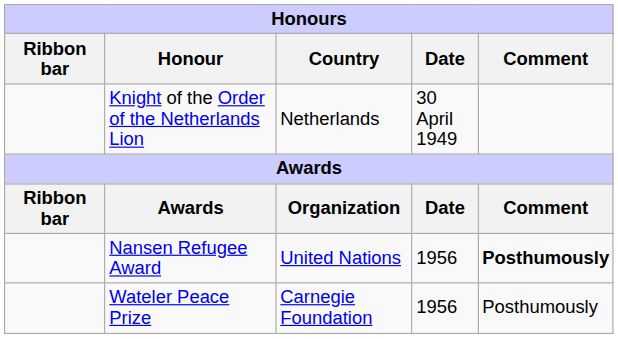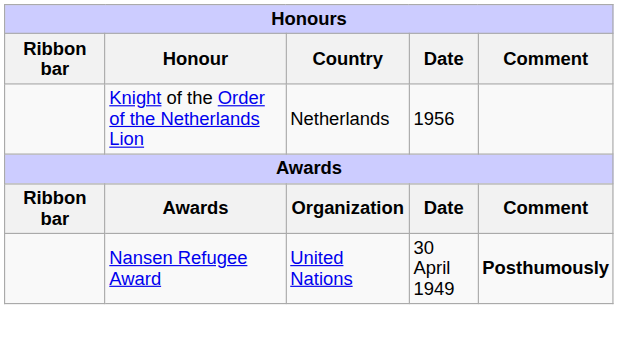 <table class="wikitable" style="width:60%;">
 <tr style="background:#ccf; text-align:center;">
 <td colspan=5><strong>Honours</strong></td>
 </tr>
 <tr>
 <th style="width:80px;">Ribbon bar</th>
 <th>Honour</th>
 <th>Country</th>
 <th>Date</th>
 <th>Comment</th>
 </tr>
 <tr>
 <td></td>
 <td><a href='#'>Knight</a> of the <a href='#'>Order of the Netherlands Lion</a></td>
 <td>Netherlands</td>
-<td>30 April 1949</td>
+<td>1956</td>
 <td></td>
 </tr>
 <tr style="background:#ccf; text-align:center;">
 <td colspan=5><strong>Awards</strong></td>
 </tr>
 <tr>
 <th style="width:80px;">Ribbon bar</th>
 <th>Awards</th>
 <th>Organization</th>
 <th>Date</th>
 <th>Comment</th>
 </tr>
 <tr>
 <td></td>
 <td><a href='#'>Nansen Refugee Award</a></td>
 <td><a href='#'>United Nations</a></td>
-<td>1956</td>
+<td>30 April 1949</td>
 <td><strong>Posthumously</strong></td>
 </tr>
-<tr>
-<td></td>
-<td><a href='#'>Wateler Peace Prize</a></td>
-<td><a href='#'>Carnegie Foundation</a></td>
-<td>1956</td>
-<td>Posthumously</td>
-</tr>
 </table>
